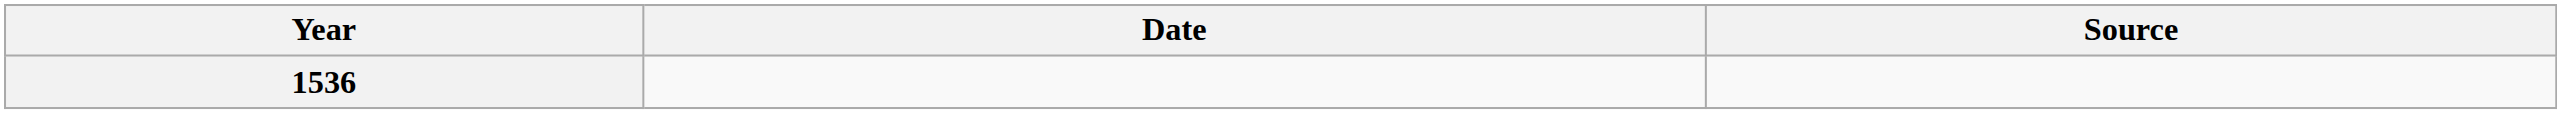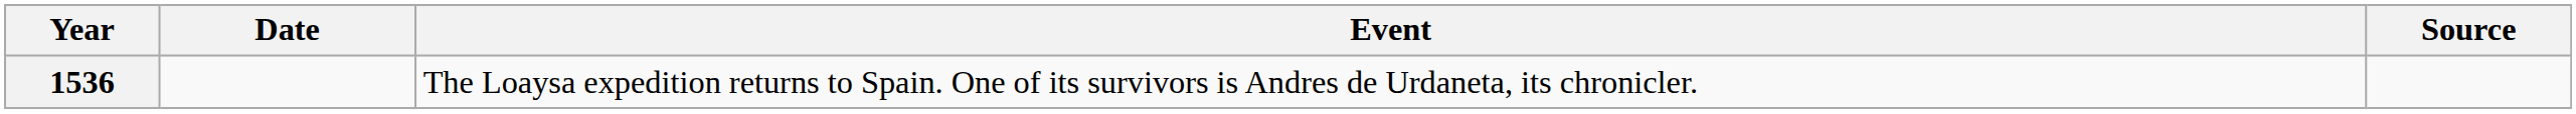 <table class="wikitable toptextcells" style="width:100%;">
 <tr>
 <th scope="col" style="width:6%;">Year</th>
 <th scope="col" style="width:10%;">Date</th>
+<th scope="col">Event</th>
 <th scope="col" style="width:8%;">Source</th>
 </tr>
 <tr>
 <th scope="row">1536</th>
 <td></td>
+<td>The Loaysa expedition returns to Spain. One of its survivors is Andres de Urdaneta, its chronicler.</td>
 <td></td>
 </tr>
 </table>
